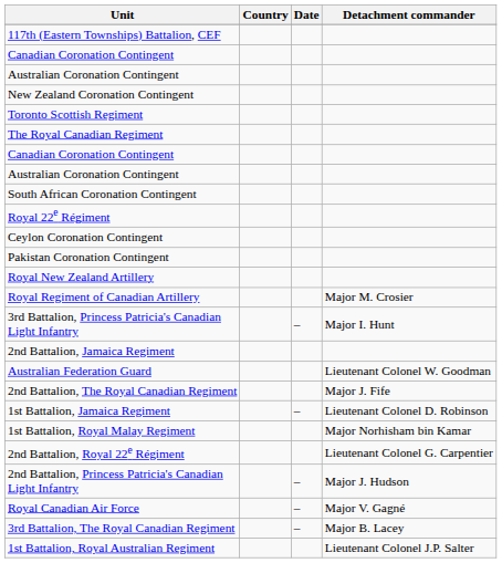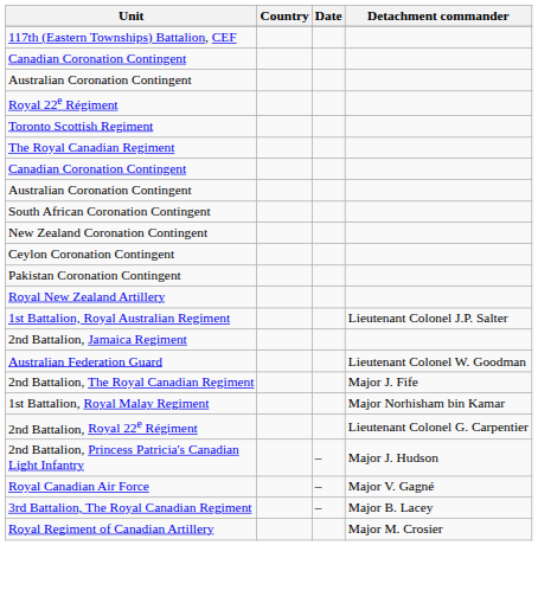 <table class="wikitable sortable">
 <tr>
 <th>Unit</th>
 <th>Country</th>
 <th>Date</th>
 <th class="unsortable">Detachment commander</th>
 </tr>
 <tr>
 </tr>
 <tr>
 <td><a href='#'>117th (Eastern Townships) Battalion</a>, <a href='#'>CEF</a></td>
 <td></td>
 <td></td>
 <td></td>
 </tr>
 <tr>
 <td><a href='#'>Canadian Coronation Contingent</a></td>
 <td></td>
 <td></td>
 <td></td>
 </tr>
 <tr>
 <td>Australian Coronation Contingent</td>
 <td></td>
 <td></td>
 <td></td>
 </tr>
 <tr>
-<td>New Zealand Coronation Contingent</td>
+<td><a href='#'>Royal 22<sup>e</sup> Régiment</a></td>
 <td></td>
 <td></td>
 <td></td>
 </tr>
 <tr>
 <td><a href='#'>Toronto Scottish Regiment</a></td>
 <td></td>
 <td></td>
 <td></td>
 </tr>
 <tr>
 <td><a href='#'>The Royal Canadian Regiment</a></td>
 <td></td>
 <td></td>
 <td></td>
 </tr>
 <tr>
 <td><a href='#'>Canadian Coronation Contingent</a></td>
 <td></td>
 <td></td>
 <td></td>
 </tr>
 <tr>
 <td>Australian Coronation Contingent</td>
 <td></td>
 <td></td>
 <td></td>
 </tr>
 <tr>
 <td>South African Coronation Contingent</td>
 <td></td>
 <td></td>
 <td></td>
 </tr>
 <tr>
-<td><a href='#'>Royal 22<sup>e</sup> Régiment</a></td>
+<td>New Zealand Coronation Contingent</td>
 <td></td>
 <td></td>
 <td></td>
 </tr>
 <tr>
 <td>Ceylon Coronation Contingent</td>
 <td></td>
 <td></td>
 <td></td>
 </tr>
 <tr>
 <td>Pakistan Coronation Contingent</td>
 <td></td>
 <td></td>
 <td></td>
 </tr>
 <tr>
 <td><a href='#'>Royal New Zealand Artillery</a></td>
 <td></td>
 <td></td>
 </tr>
 <tr>
-<td><a href='#'>Royal Regiment of Canadian Artillery</a><br></td>
+<td><a href='#'>1st Battalion, Royal Australian Regiment</a></td>
 <td></td>
 <td></td>
-<td>Major M. Crosier</td>
-</tr>
-<tr>
-<td>3rd Battalion, <a href='#'>Princess Patricia's Canadian<br>Light Infantry</a><br></td>
-<td></td>
-<td>–</td>
-<td>Major I. Hunt</td>
+<td>Lieutenant Colonel J.P. Salter</td>
 </tr>
 <tr>
 <td>2nd Battalion, <a href='#'>Jamaica Regiment</a></td>
 <td></td>
 <td></td>
 </tr>
 <tr>
 <td><a href='#'>Australian Federation Guard</a><br></td>
 <td></td>
 <td></td>
 <td>Lieutenant Colonel W. Goodman</td>
 </tr>
 <tr>
 <td>2nd Battalion, <a href='#'>The Royal Canadian Regiment</a><br></td>
 <td></td>
 <td></td>
 <td>Major J. Fife</td>
-</tr>
-<tr>
-<td>1st Battalion, <a href='#'>Jamaica Regiment</a><br></td>
-<td></td>
-<td>–</td>
-<td>Lieutenant Colonel D. Robinson</td>
 </tr>
 <tr>
 <td>1st Battalion, <a href='#'>Royal Malay Regiment</a><br></td>
 <td></td>
 <td></td>
 <td>Major Norhisham bin Kamar</td>
 </tr>
 <tr>
 <td>2nd Battalion, <a href='#'>Royal 22<sup>e</sup> Régiment</a></td>
 <td></td>
 <td></td>
 <td>Lieutenant Colonel G. Carpentier</td>
 </tr>
 <tr>
 <td>2nd Battalion, <a href='#'>Princess Patricia's Canadian<br>Light Infantry</a><br></td>
 <td></td>
 <td>–</td>
 <td>Major J. Hudson</td>
 </tr>
 <tr>
 <td><a href='#'>Royal Canadian Air Force</a><br></td>
 <td></td>
 <td>–</td>
 <td>Major V. Gagné</td>
 </tr>
 <tr>
 <td><a href='#'>3rd Battalion, The Royal Canadian Regiment</a><br></td>
 <td></td>
 <td>–</td>
 <td>Major B. Lacey</td>
 </tr>
 <tr>
-<td><a href='#'>1st Battalion, Royal Australian Regiment</a></td>
+<td><a href='#'>Royal Regiment of Canadian Artillery</a><br></td>
 <td></td>
 <td></td>
-<td>Lieutenant Colonel J.P. Salter</td>
+<td>Major M. Crosier</td>
 </tr>
 </table>
